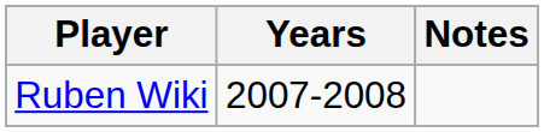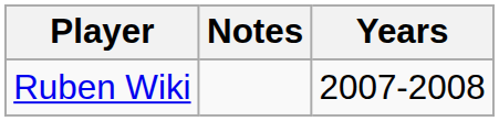 <table class="wikitable sortable">
 <tr>
 <th>Player</th>
+<th>Notes</th>
 <th>Years</th>
-<th>Notes</th>
 </tr>
 <tr>
 <td><a href='#'>Ruben Wiki</a></td>
+<td></td>
 <td>2007-2008</td>
-<td></td>
 </tr>
 </table>
